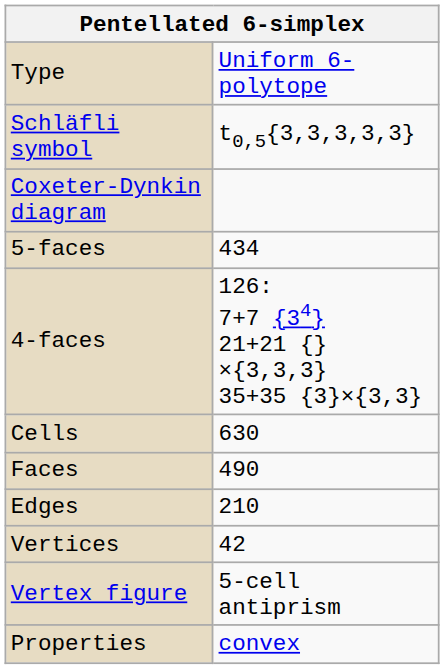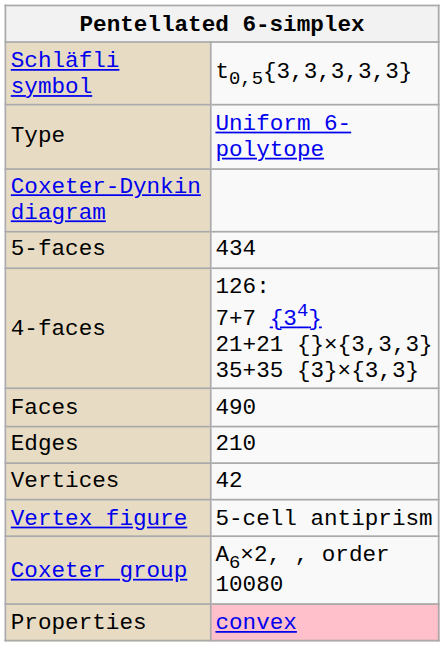 <table class="wikitable" align="right" style="margin-left:10px" width="250">
 <tr>
 <th bgcolor=#e7dcc3 colspan=2>Pentellated 6-simplex</th>
 </tr>
 <tr>
+<td bgcolor=#e7dcc3><a href='#'>Schläfli symbol</a></td>
+<td>t<sub>0,5</sub>{3,3,3,3,3}</td>
+</tr>
+<tr>
 <td bgcolor=#e7dcc3>Type</td>
 <td><a href='#'>Uniform 6-polytope</a></td>
-</tr>
-<tr>
-<td bgcolor=#e7dcc3><a href='#'>Schläfli symbol</a></td>
-<td>t<sub>0,5</sub>{3,3,3,3,3}</td>
 </tr>
 <tr>
 <td bgcolor=#e7dcc3><a href='#'>Coxeter-Dynkin diagram</a></td>
 <td></td>
 </tr>
 <tr>
 <td bgcolor=#e7dcc3>5-faces</td>
 <td>434</td>
 </tr>
 <tr>
 <td bgcolor=#e7dcc3>4-faces</td>
 <td>126:<br>7+7 <a href='#'>{3<sup>4</sup>}</a> <br>21+21 {}×{3,3,3}<br>35+35 {3}×{3,3}</td>
-</tr>
-<tr>
-<td bgcolor=#e7dcc3>Cells</td>
-<td>630</td>
 </tr>
 <tr>
 <td bgcolor=#e7dcc3>Faces</td>
 <td>490</td>
 </tr>
 <tr>
 <td bgcolor=#e7dcc3>Edges</td>
 <td>210</td>
 </tr>
 <tr>
 <td bgcolor=#e7dcc3>Vertices</td>
 <td>42</td>
 </tr>
 <tr>
 <td bgcolor=#e7dcc3><a href='#'>Vertex figure</a></td>
 <td>5-cell antiprism</td>
 </tr>
 <tr>
+<td bgcolor=#e7dcc3><a href='#'>Coxeter group</a></td>
+<td>A<sub>6</sub>×2, , order 10080</td>
+</tr>
+<tr>
 <td bgcolor=#e7dcc3>Properties</td>
-<td><a href='#'>convex</a></td>
+<td style="background: pink;"><a href='#'>convex</a></td>
 </tr>
 </table>
